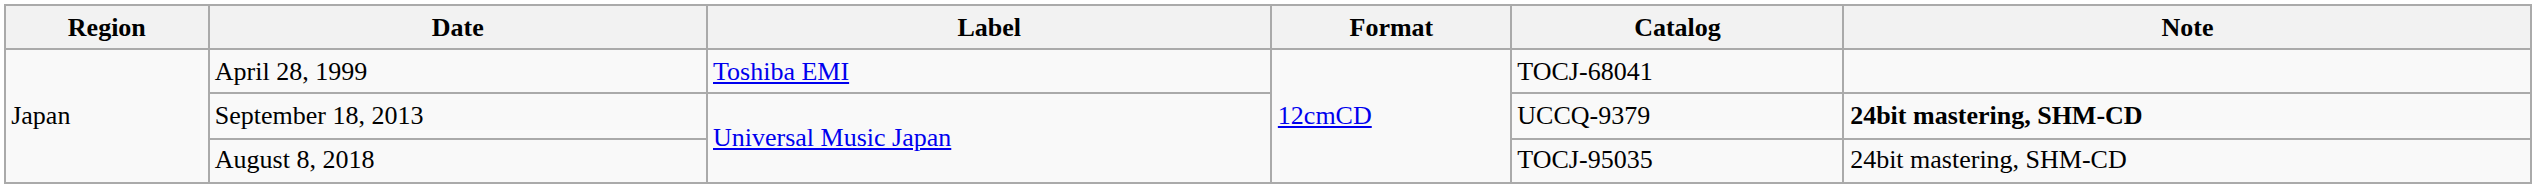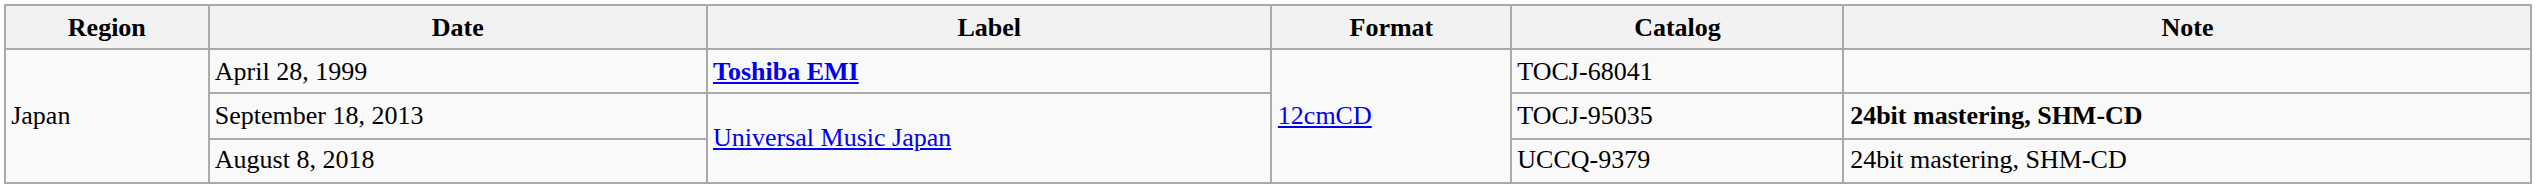 <table class="wikitable sortable" style="margin:0 auto; font-size:small; width:100%">
 <tr>
 <th>Region</th>
 <th>Date</th>
 <th>Label</th>
 <th>Format</th>
 <th>Catalog</th>
 <th>Note</th>
 </tr>
 <tr>
 <td rowspan="3">Japan</td>
 <td>April 28, 1999</td>
-<td><a href='#'>Toshiba EMI</a></td>
+<td><strong><a href='#'>Toshiba EMI</a></strong></td>
 <td rowspan="3"><a href='#'>12cmCD</a></td>
 <td>TOCJ-68041</td>
 <td></td>
 </tr>
 <tr>
 <td>September 18, 2013</td>
 <td rowspan="2"><a href='#'>Universal Music Japan</a></td>
-<td>UCCQ-9379</td>
+<td>TOCJ-95035</td>
 <td><strong>24bit mastering, SHM-CD</strong></td>
 </tr>
 <tr>
 <td>August 8, 2018</td>
-<td>TOCJ-95035</td>
+<td>UCCQ-9379</td>
 <td>24bit mastering, SHM-CD</td>
 </tr>
 <tr>
 </tr>
 </table>
